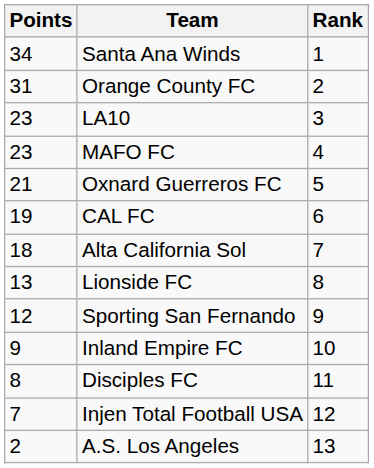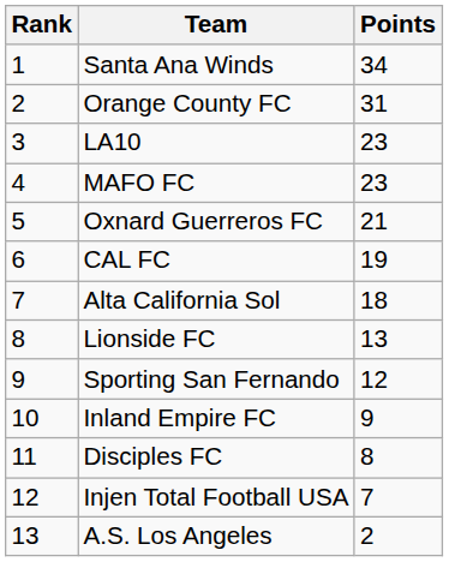 <table class="wikitable">
 <tr>
+<th>Rank</th>
+<th>Team</th>
 <th>Points</th>
-<th>Team</th>
-<th>Rank</th>
 </tr>
 <tr>
+<td>1</td>
+<td>Santa Ana Winds</td>
 <td>34</td>
-<td>Santa Ana Winds</td>
-<td>1</td>
 </tr>
 <tr>
+<td>2</td>
+<td>Orange County FC</td>
 <td>31</td>
-<td>Orange County FC</td>
-<td>2</td>
 </tr>
 <tr>
+<td>3</td>
+<td>LA10</td>
 <td>23</td>
-<td>LA10</td>
-<td>3</td>
 </tr>
 <tr>
+<td>4</td>
+<td>MAFO FC</td>
 <td>23</td>
-<td>MAFO FC</td>
-<td>4</td>
 </tr>
 <tr>
+<td>5</td>
+<td>Oxnard Guerreros FC</td>
 <td>21</td>
-<td>Oxnard Guerreros FC</td>
-<td>5</td>
 </tr>
 <tr>
+<td>6</td>
+<td>CAL FC</td>
 <td>19</td>
-<td>CAL FC</td>
-<td>6</td>
 </tr>
 <tr>
+<td>7</td>
+<td>Alta California Sol</td>
 <td>18</td>
-<td>Alta California Sol</td>
+</tr>
+<tr>
+<td>8</td>
+<td>Lionside FC</td>
+<td>13</td>
+</tr>
+<tr>
+<td>9</td>
+<td>Sporting San Fernando</td>
+<td>12</td>
+</tr>
+<tr>
+<td>10</td>
+<td>Inland Empire FC</td>
+<td>9</td>
+</tr>
+<tr>
+<td>11</td>
+<td>Disciples FC</td>
+<td>8</td>
+</tr>
+<tr>
+<td>12</td>
+<td>Injen Total Football USA</td>
 <td>7</td>
 </tr>
 <tr>
 <td>13</td>
-<td>Lionside FC</td>
-<td>8</td>
-</tr>
-<tr>
-<td>12</td>
-<td>Sporting San Fernando</td>
-<td>9</td>
-</tr>
-<tr>
-<td>9</td>
-<td>Inland Empire FC</td>
-<td>10</td>
-</tr>
-<tr>
-<td>8</td>
-<td>Disciples FC</td>
-<td>11</td>
-</tr>
-<tr>
-<td>7</td>
-<td>Injen Total Football USA</td>
-<td>12</td>
-</tr>
-<tr>
+<td>A.S. Los Angeles</td>
 <td>2</td>
-<td>A.S. Los Angeles</td>
-<td>13</td>
 </tr>
 </table>
